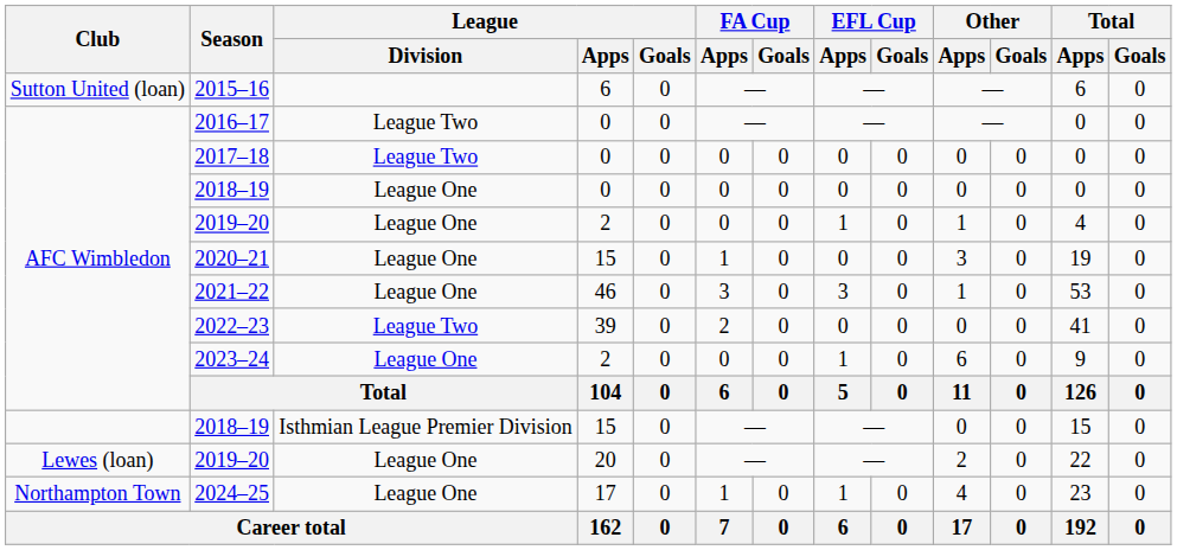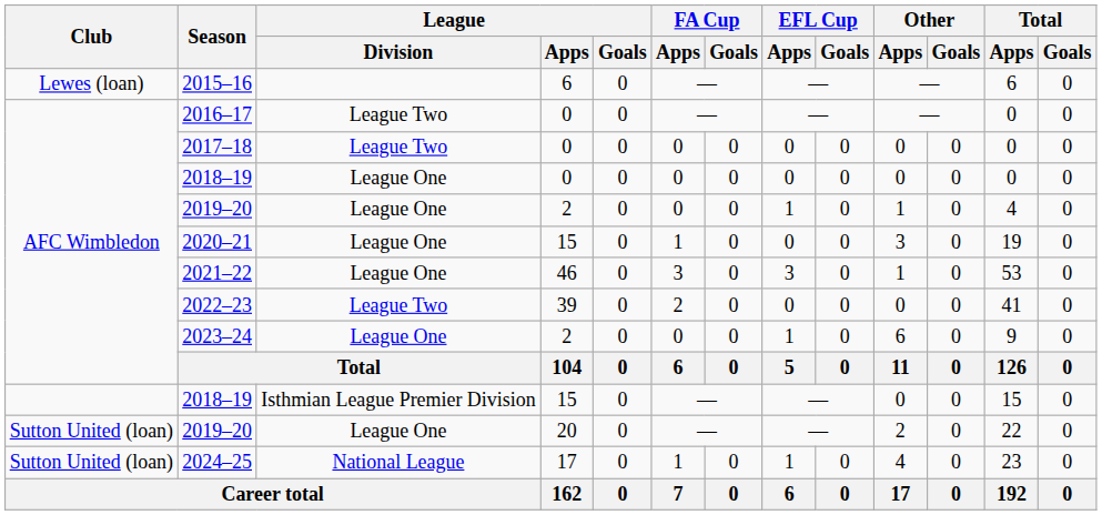 <table class="wikitable" style="text-align: center;">
 <tr>
 <th rowspan="2">Club</th>
 <th rowspan="2">Season</th>
 <th colspan="3">League</th>
 <th colspan="2"><a href='#'>FA Cup</a></th>
 <th colspan="2"><a href='#'>EFL Cup</a></th>
 <th colspan="2">Other</th>
 <th colspan="2">Total</th>
 </tr>
 <tr>
 <th>Division</th>
 <th>Apps</th>
 <th>Goals</th>
 <th>Apps</th>
 <th>Goals</th>
 <th>Apps</th>
 <th>Goals</th>
 <th>Apps</th>
 <th>Goals</th>
 <th>Apps</th>
 <th>Goals</th>
 </tr>
 <tr>
-<td><a href='#'>Sutton United</a> (loan)</td>
+<td><a href='#'>Lewes</a> (loan)</td>
 <td><a href='#'>2015–16</a></td>
 <td></td>
 <td>6</td>
 <td>0</td>
 <td colspan="2">―</td>
 <td colspan="2">―</td>
 <td colspan="2">―</td>
 <td>6</td>
 <td>0</td>
 </tr>
 <tr>
 <td rowspan="9"><a href='#'>AFC Wimbledon</a></td>
 <td><a href='#'>2016–17</a></td>
 <td>League Two</td>
 <td>0</td>
 <td>0</td>
 <td colspan="2">―</td>
 <td colspan="2">―</td>
 <td colspan="2">―</td>
 <td>0</td>
 <td>0</td>
 </tr>
 <tr>
 <td><a href='#'>2017–18</a></td>
 <td><a href='#'>League Two</a></td>
 <td>0</td>
 <td>0</td>
 <td>0</td>
 <td>0</td>
 <td>0</td>
 <td>0</td>
 <td>0</td>
 <td>0</td>
 <td>0</td>
 <td>0</td>
 </tr>
 <tr>
 <td><a href='#'>2018–19</a></td>
 <td>League One</td>
 <td>0</td>
 <td>0</td>
 <td>0</td>
 <td>0</td>
 <td>0</td>
 <td>0</td>
 <td>0</td>
 <td>0</td>
 <td>0</td>
 <td>0</td>
 </tr>
 <tr>
 <td><a href='#'>2019–20</a></td>
 <td>League One</td>
 <td>2</td>
 <td>0</td>
 <td>0</td>
 <td>0</td>
 <td>1</td>
 <td>0</td>
 <td>1</td>
 <td>0</td>
 <td>4</td>
 <td>0</td>
 </tr>
 <tr>
 <td><a href='#'>2020–21</a></td>
 <td>League One</td>
 <td>15</td>
 <td>0</td>
 <td>1</td>
 <td>0</td>
 <td>0</td>
 <td>0</td>
 <td>3</td>
 <td>0</td>
 <td>19</td>
 <td>0</td>
 </tr>
 <tr>
 <td><a href='#'>2021–22</a></td>
 <td>League One</td>
 <td>46</td>
 <td>0</td>
 <td>3</td>
 <td>0</td>
 <td>3</td>
 <td>0</td>
 <td>1</td>
 <td>0</td>
 <td>53</td>
 <td>0</td>
 </tr>
 <tr>
 <td><a href='#'>2022–23</a></td>
 <td><a href='#'>League Two</a></td>
 <td>39</td>
 <td>0</td>
 <td>2</td>
 <td>0</td>
 <td>0</td>
 <td>0</td>
 <td>0</td>
 <td>0</td>
 <td>41</td>
 <td>0</td>
 </tr>
 <tr>
 <td><a href='#'>2023–24</a></td>
 <td><a href='#'>League One</a></td>
 <td>2</td>
 <td>0</td>
 <td>0</td>
 <td>0</td>
 <td>1</td>
 <td>0</td>
 <td>6</td>
 <td>0</td>
 <td>9</td>
 <td>0</td>
 </tr>
 <tr>
 <th colspan="2">Total</th>
 <th>104</th>
 <th>0</th>
 <th>6</th>
 <th>0</th>
 <th>5</th>
 <th>0</th>
 <th>11</th>
 <th>0</th>
 <th>126</th>
 <th>0</th>
 </tr>
 <tr>
 <td></td>
 <td><a href='#'>2018–19</a></td>
 <td>Isthmian League Premier Division</td>
 <td>15</td>
 <td>0</td>
 <td colspan="2">―</td>
 <td colspan="2">―</td>
 <td>0</td>
 <td>0</td>
 <td>15</td>
 <td>0</td>
 </tr>
 <tr>
-<td><a href='#'>Lewes</a> (loan)</td>
+<td><a href='#'>Sutton United</a> (loan)</td>
 <td><a href='#'>2019–20</a></td>
 <td>League One</td>
 <td>20</td>
 <td>0</td>
 <td colspan="2">―</td>
 <td colspan="2">―</td>
 <td>2</td>
 <td>0</td>
 <td>22</td>
 <td>0</td>
 </tr>
 <tr>
-<td><a href='#'>Northampton Town</a></td>
+<td><a href='#'>Sutton United</a> (loan)</td>
 <td><a href='#'>2024–25</a></td>
-<td>League One</td>
+<td><a href='#'>National League</a></td>
 <td>17</td>
 <td>0</td>
 <td>1</td>
 <td>0</td>
 <td>1</td>
 <td>0</td>
 <td>4</td>
 <td>0</td>
 <td>23</td>
 <td>0</td>
 </tr>
 <tr>
 <th colspan="3">Career total</th>
 <th>162</th>
 <th>0</th>
 <th>7</th>
 <th>0</th>
 <th>6</th>
 <th>0</th>
 <th>17</th>
 <th>0</th>
 <th>192</th>
 <th>0</th>
 </tr>
 </table>
